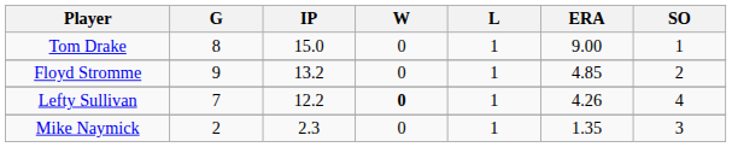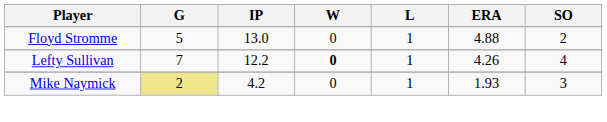 <table class="wikitable sortable">
 <tr>
 <th bgcolor="#DDDDFF" width="16%">Player</th>
 <th bgcolor="#DDDDFF" width="9%">G</th>
 <th bgcolor="#DDDDFF" width="9%">IP</th>
 <th bgcolor="#DDDDFF" width="9%">W</th>
 <th bgcolor="#DDDDFF" width="9%">L</th>
 <th bgcolor="#DDDDFF" width="9%">ERA</th>
 <th bgcolor="#DDDDFF" width="9%">SO</th>
 </tr>
-<tr align="center">
-<td><a href='#'>Tom Drake</a></td>
-<td>8</td>
-<td>15.0</td>
-<td>0</td>
-<td>1</td>
-<td>9.00</td>
-<td>1</td>
-</tr>
 <tr>
 </tr>
 <tr align="center">
 <td><a href='#'>Floyd Stromme</a></td>
-<td>9</td>
-<td>13.2</td>
+<td>5</td>
+<td>13.0</td>
 <td>0</td>
 <td>1</td>
-<td>4.85</td>
+<td>4.88</td>
 <td>2</td>
 </tr>
 <tr>
 </tr>
 <tr align="center">
 <td><a href='#'>Lefty Sullivan</a></td>
 <td>7</td>
 <td>12.2</td>
 <td><strong>0</strong></td>
 <td>1</td>
 <td>4.26</td>
 <td>4</td>
 </tr>
 <tr>
 </tr>
 <tr align="center">
 <td><a href='#'>Mike Naymick</a></td>
-<td>2</td>
-<td>2.3</td>
+<td style="background: khaki;">2</td>
+<td>4.2</td>
 <td>0</td>
 <td>1</td>
-<td>1.35</td>
+<td>1.93</td>
 <td>3</td>
 </tr>
 </table>
